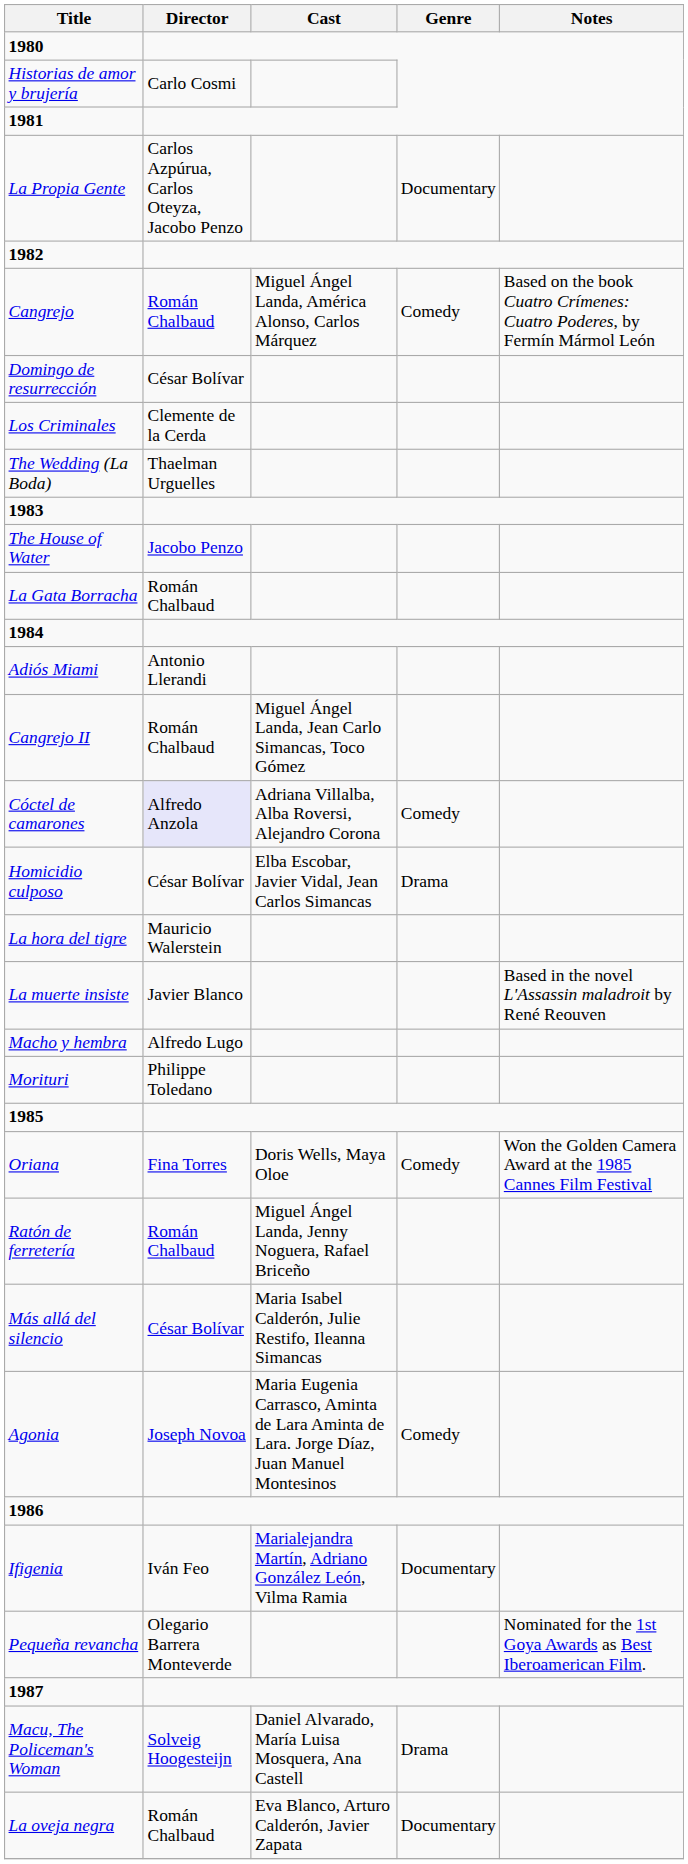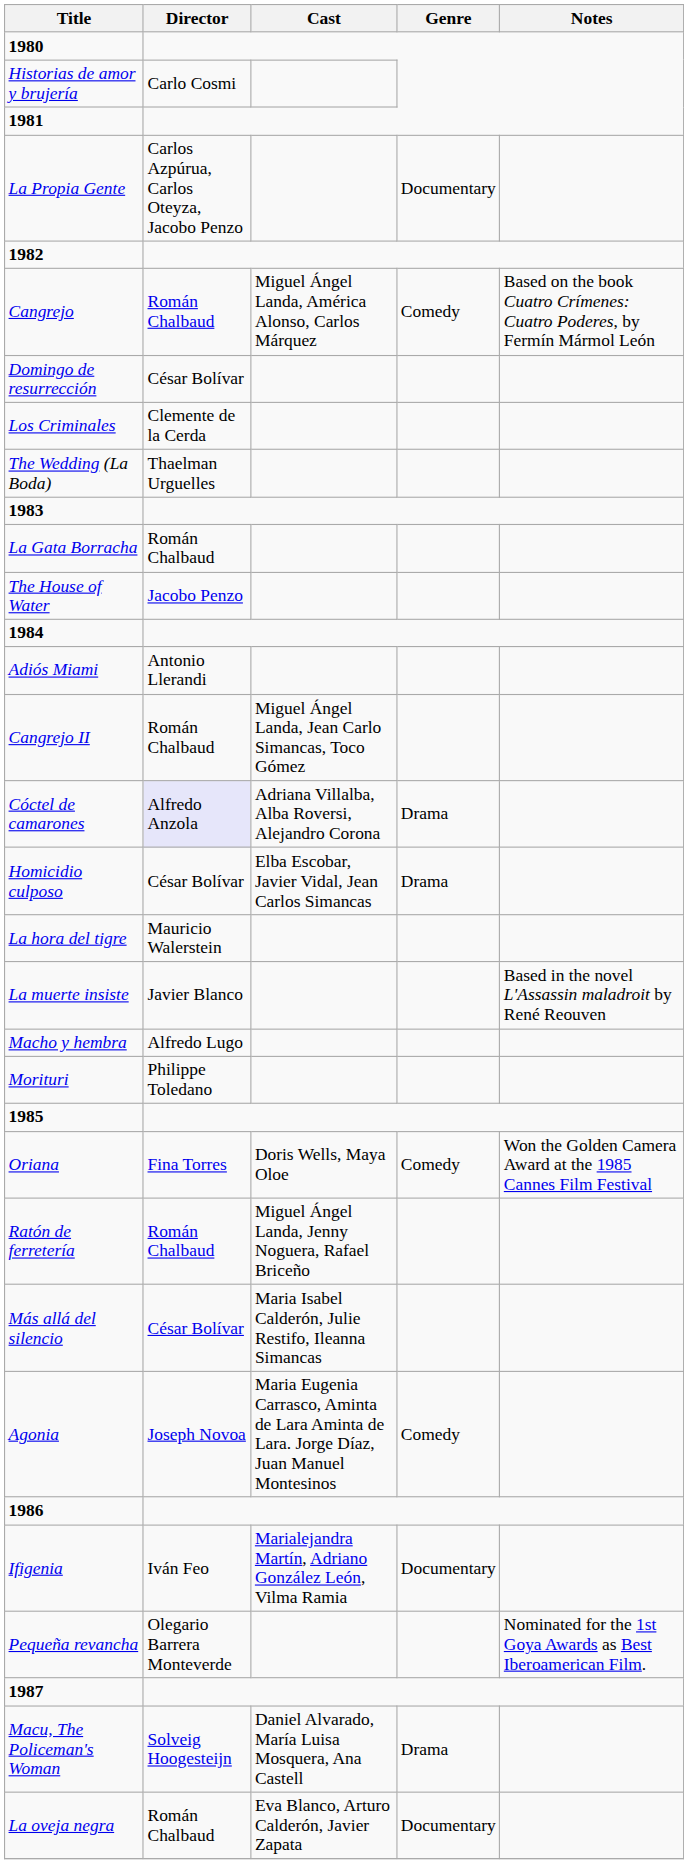 <table class="wikitable" width= "100%">
 <tr>
 <th width=21%>Title</th>
 <th width=16%>Director</th>
 <th width=22%>Cast</th>
 <th width=13%>Genre</th>
 <th width=28%>Notes</th>
 </tr>
 <tr>
 <td><strong>1980</strong></td>
 </tr>
 <tr>
 <td><em><a href='#'>Historias de amor y brujería</a></em></td>
 <td>Carlo Cosmi</td>
 <td></td>
 </tr>
 <tr>
 <td><strong>1981</strong></td>
 </tr>
 <tr>
 <td><em><a href='#'>La Propia Gente</a></em></td>
 <td>Carlos Azpúrua, Carlos Oteyza, Jacobo Penzo</td>
 <td></td>
 <td>Documentary</td>
 <td></td>
 </tr>
 <tr>
 <td><strong>1982</strong></td>
 </tr>
 <tr>
 <td><em><a href='#'>Cangrejo</a></em></td>
 <td><a href='#'>Román Chalbaud</a></td>
 <td>Miguel Ángel Landa, América Alonso, Carlos Márquez</td>
 <td>Comedy</td>
 <td>Based on the book <em>Cuatro Crímenes: Cuatro Poderes</em>, by Fermín Mármol León</td>
 </tr>
 <tr>
 <td><em><a href='#'>Domingo de resurrección</a></em></td>
 <td>César Bolívar</td>
 <td></td>
 <td></td>
 <td></td>
 </tr>
 <tr>
 <td><em><a href='#'>Los Criminales</a></em></td>
 <td>Clemente de la Cerda</td>
 <td></td>
 <td></td>
 <td></td>
 </tr>
 <tr>
 <td><em><a href='#'>The Wedding</a> (La Boda)</em></td>
 <td>Thaelman Urguelles</td>
 <td></td>
 <td></td>
 <td></td>
 </tr>
 <tr>
 <td><strong>1983</strong></td>
 </tr>
 <tr>
-<td><em><a href='#'>The House of Water</a></em></td>
-<td><a href='#'>Jacobo Penzo</a></td>
+<td><em><a href='#'>La Gata Borracha</a></em></td>
+<td>Román Chalbaud</td>
 <td></td>
 <td></td>
 <td></td>
 </tr>
 <tr>
-<td><em><a href='#'>La Gata Borracha</a></em></td>
-<td>Román Chalbaud</td>
+<td><em><a href='#'>The House of Water</a></em></td>
+<td><a href='#'>Jacobo Penzo</a></td>
 <td></td>
 <td></td>
 <td></td>
 </tr>
 <tr>
 <td><strong>1984</strong></td>
 </tr>
 <tr>
 <td><em><a href='#'>Adiós Miami</a></em></td>
 <td>Antonio Llerandi</td>
 <td></td>
 <td></td>
 <td></td>
 </tr>
 <tr>
 <td><em><a href='#'>Cangrejo II</a></em></td>
 <td>Román Chalbaud</td>
 <td>Miguel Ángel Landa, Jean Carlo Simancas, Toco Gómez</td>
 <td></td>
 <td></td>
 </tr>
 <tr>
 <td><em><a href='#'>Cóctel de camarones</a></em></td>
 <td style="background: lavender;">Alfredo Anzola</td>
 <td>Adriana Villalba, Alba Roversi, Alejandro Corona</td>
-<td>Comedy</td>
+<td>Drama</td>
 <td></td>
 </tr>
 <tr>
 <td><em><a href='#'>Homicidio culposo</a></em></td>
 <td>César Bolívar</td>
 <td>Elba Escobar, Javier Vidal, Jean Carlos Simancas</td>
 <td>Drama</td>
 <td></td>
 </tr>
 <tr>
 <td><em><a href='#'>La hora del tigre</a></em></td>
 <td>Mauricio Walerstein</td>
 <td></td>
 <td></td>
 <td></td>
 </tr>
 <tr>
 <td><em><a href='#'>La muerte insiste</a></em></td>
 <td>Javier Blanco</td>
 <td></td>
 <td></td>
 <td>Based in the novel <em>L'Assassin maladroit</em> by René Reouven</td>
 </tr>
 <tr>
 <td><em><a href='#'>Macho y hembra</a></em></td>
 <td>Alfredo Lugo</td>
 <td></td>
 <td></td>
 <td></td>
 </tr>
 <tr>
 <td><em><a href='#'>Morituri</a></em></td>
 <td>Philippe Toledano</td>
 <td></td>
 <td></td>
 <td></td>
 </tr>
 <tr>
 <td><strong>1985</strong></td>
 </tr>
 <tr>
 <td><em><a href='#'>Oriana</a></em></td>
 <td><a href='#'>Fina Torres</a></td>
 <td>Doris Wells, Maya Oloe</td>
 <td>Comedy</td>
 <td>Won the Golden Camera Award at the <a href='#'>1985 Cannes Film Festival</a></td>
 </tr>
 <tr>
 <td><em><a href='#'>Ratón de ferretería</a></em></td>
 <td><a href='#'>Román Chalbaud</a></td>
 <td>Miguel Ángel Landa, Jenny Noguera, Rafael Briceño</td>
 <td></td>
 <td></td>
 </tr>
 <tr>
 <td><em><a href='#'>Más allá del silencio</a></em></td>
 <td><a href='#'>César Bolívar</a></td>
 <td>Maria Isabel Calderón, Julie Restifo, Ileanna Simancas</td>
 <td></td>
 <td></td>
 </tr>
 <tr>
 <td><em><a href='#'>Agonia</a></em></td>
 <td><a href='#'>Joseph Novoa</a></td>
 <td>Maria Eugenia Carrasco, Aminta de Lara	Aminta de Lara. Jorge Díaz, Juan Manuel Montesinos</td>
 <td>Comedy</td>
 <td></td>
 </tr>
 <tr>
 <td><strong>1986</strong></td>
 </tr>
 <tr>
 <td><em><a href='#'>Ifigenia</a></em></td>
 <td>Iván Feo</td>
 <td><a href='#'>Marialejandra Martín</a>, <a href='#'>Adriano González León</a>, Vilma Ramia</td>
 <td>Documentary</td>
 <td></td>
 </tr>
 <tr>
 <td><em><a href='#'>Pequeña revancha</a></em></td>
 <td>Olegario Barrera Monteverde</td>
 <td></td>
 <td></td>
 <td>Nominated for the <a href='#'>1st Goya Awards</a> as <a href='#'>Best Iberoamerican Film</a>.</td>
 </tr>
 <tr>
 <td><strong>1987</strong></td>
 </tr>
 <tr>
 <td><em><a href='#'>Macu, The Policeman's Woman</a></em></td>
 <td><a href='#'>Solveig Hoogesteijn</a></td>
 <td>Daniel Alvarado, María Luisa Mosquera, Ana Castell</td>
 <td>Drama</td>
 <td></td>
 </tr>
 <tr>
 <td><em><a href='#'>La oveja negra</a></em></td>
 <td>Román Chalbaud</td>
 <td>Eva Blanco, Arturo Calderón, Javier Zapata</td>
 <td>Documentary</td>
 <td></td>
 </tr>
 <tr>
 </tr>
 </table>
